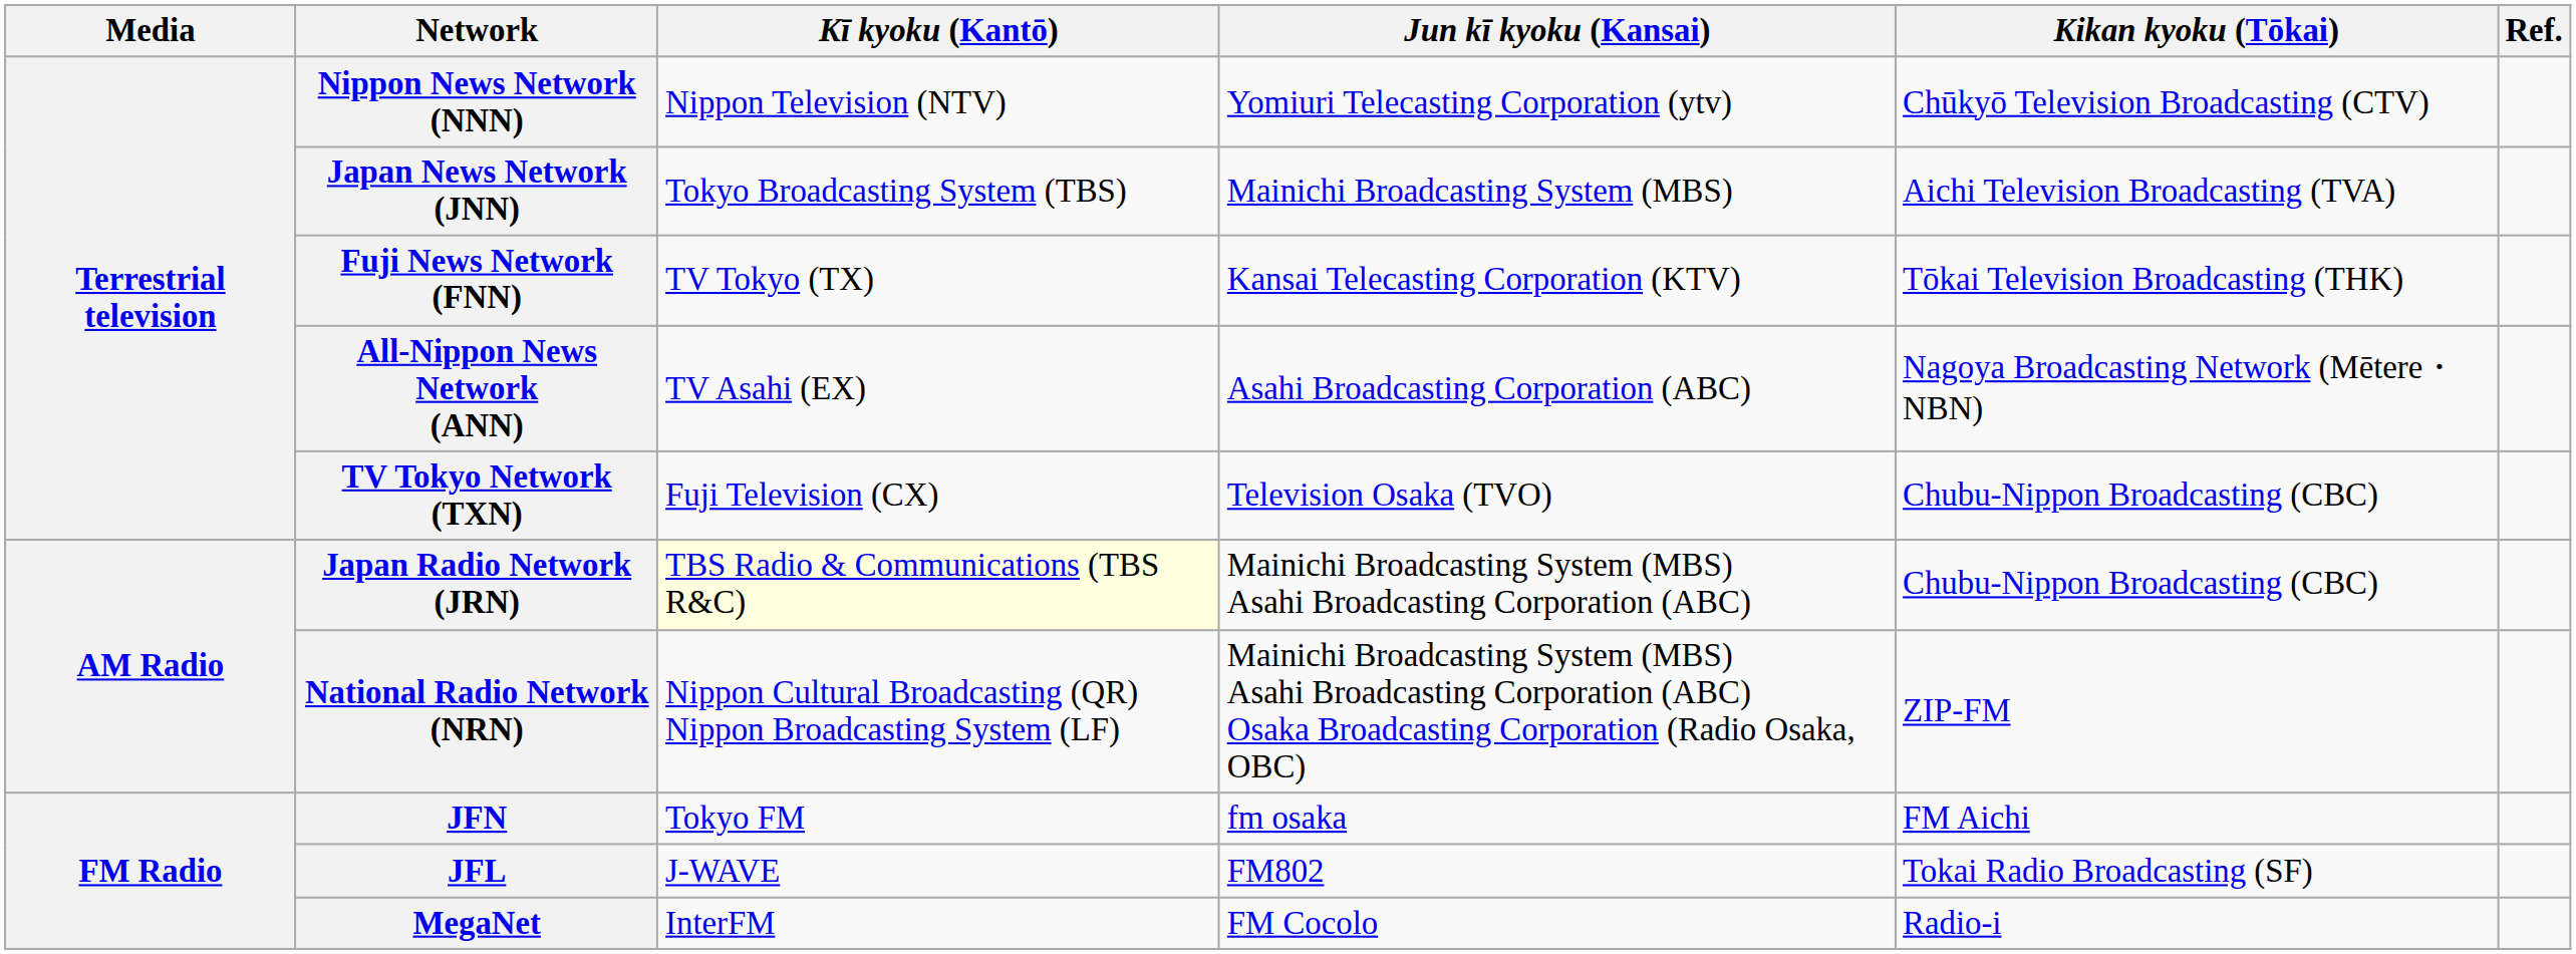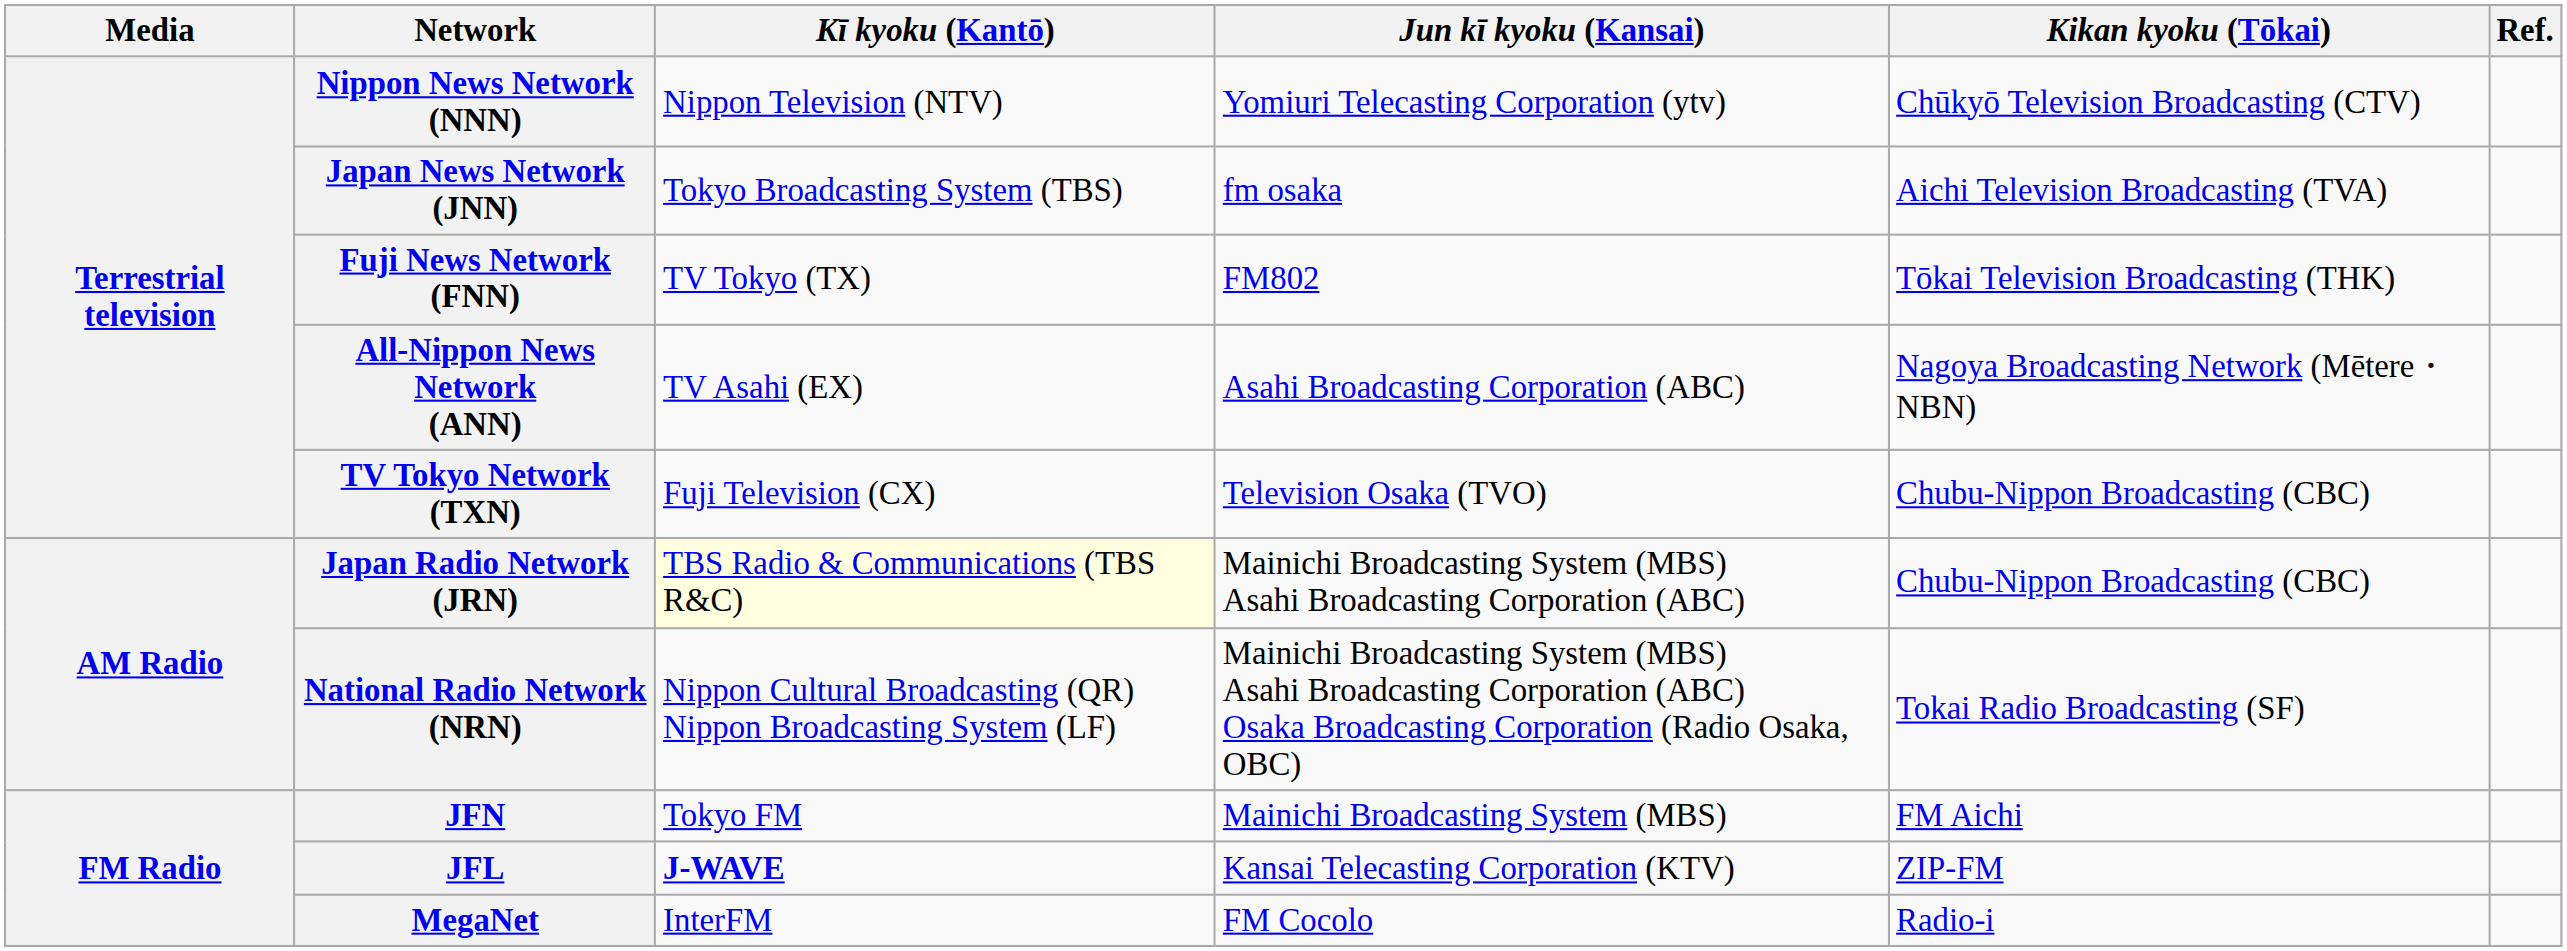 <table class="wikitable">
 <tr>
 <th>Media</th>
 <th>Network</th>
 <th><em>Kī kyoku</em> (<a href='#'>Kantō</a>)</th>
 <th><em>Jun kī kyoku</em> (<a href='#'>Kansai</a>)</th>
 <th><em>Kikan kyoku</em> (<a href='#'>Tōkai</a>)</th>
 <th>Ref.</th>
 </tr>
 <tr>
 <th rowspan=5><a href='#'>Terrestrial television</a></th>
 <th><a href='#'>Nippon News Network</a><br>(NNN)</th>
 <td><a href='#'>Nippon Television</a> (NTV)</td>
 <td><a href='#'>Yomiuri Telecasting Corporation</a> (ytv)</td>
 <td><a href='#'>Chūkyō Television Broadcasting</a> (CTV)</td>
 <td></td>
 </tr>
 <tr>
 <th><a href='#'>Japan News Network</a><br>(JNN)</th>
 <td><a href='#'>Tokyo Broadcasting System</a> (TBS)</td>
-<td><a href='#'>Mainichi Broadcasting System</a> (MBS)</td>
+<td><a href='#'>fm osaka</a></td>
 <td><a href='#'>Aichi Television Broadcasting</a> (TVA)</td>
 <td></td>
 </tr>
 <tr>
 <th><a href='#'>Fuji News Network</a><br>(FNN)</th>
 <td><a href='#'>TV Tokyo</a> (TX)</td>
-<td><a href='#'>Kansai Telecasting Corporation</a> (KTV)</td>
+<td><a href='#'>FM802</a></td>
 <td><a href='#'>Tōkai Television Broadcasting</a> (THK)</td>
 <td></td>
 </tr>
 <tr>
 <th><a href='#'>All-Nippon News Network</a><br>(ANN)</th>
 <td><a href='#'>TV Asahi</a> (EX)</td>
 <td><a href='#'>Asahi Broadcasting Corporation</a> (ABC)</td>
 <td><a href='#'>Nagoya Broadcasting Network</a> (Mētere・NBN)</td>
 <td></td>
 </tr>
 <tr>
 <th><a href='#'>TV Tokyo Network</a><br>(TXN)</th>
 <td><a href='#'>Fuji Television</a> (CX)</td>
 <td><a href='#'>Television Osaka</a> (TVO)</td>
 <td><a href='#'>Chubu-Nippon Broadcasting</a> (CBC)</td>
 <td></td>
 </tr>
 <tr>
 <th rowspan=2><a href='#'>AM Radio</a></th>
 <th><a href='#'>Japan Radio Network</a><br>(JRN)</th>
 <td style="background: lightyellow;"><a href='#'>TBS Radio & Communications</a> (TBS R&C)</td>
 <td>Mainichi Broadcasting System (MBS) <br>Asahi Broadcasting Corporation (ABC)</td>
 <td><a href='#'>Chubu-Nippon Broadcasting</a> (CBC)</td>
 <td></td>
 </tr>
 <tr>
 <th><a href='#'>National Radio Network</a><br>(NRN)</th>
 <td><a href='#'>Nippon Cultural Broadcasting</a> (QR) <br><a href='#'>Nippon Broadcasting System</a> (LF)</td>
 <td>Mainichi Broadcasting System (MBS) <br>Asahi Broadcasting Corporation (ABC) <br><a href='#'>Osaka Broadcasting Corporation</a> (Radio Osaka, OBC)</td>
-<td><a href='#'>ZIP-FM</a></td>
+<td><a href='#'>Tokai Radio Broadcasting</a> (SF)</td>
 <td></td>
 </tr>
 <tr>
 <th rowspan=3><a href='#'>FM Radio</a></th>
 <th><a href='#'>JFN</a></th>
 <td><a href='#'>Tokyo FM</a></td>
-<td><a href='#'>fm osaka</a></td>
+<td><a href='#'>Mainichi Broadcasting System</a> (MBS)</td>
 <td><a href='#'>FM Aichi</a></td>
 <td></td>
 </tr>
 <tr>
 <th><a href='#'>JFL</a></th>
-<td><a href='#'>J-WAVE</a></td>
-<td><a href='#'>FM802</a></td>
-<td><a href='#'>Tokai Radio Broadcasting</a> (SF)</td>
+<td><strong><a href='#'>J-WAVE</a></strong></td>
+<td><a href='#'>Kansai Telecasting Corporation</a> (KTV)</td>
+<td><a href='#'>ZIP-FM</a></td>
 <td></td>
 </tr>
 <tr>
 <th><a href='#'>MegaNet</a></th>
 <td><a href='#'>InterFM</a></td>
 <td><a href='#'>FM Cocolo</a></td>
 <td><a href='#'>Radio-i</a></td>
 <td></td>
 </tr>
 </table>
